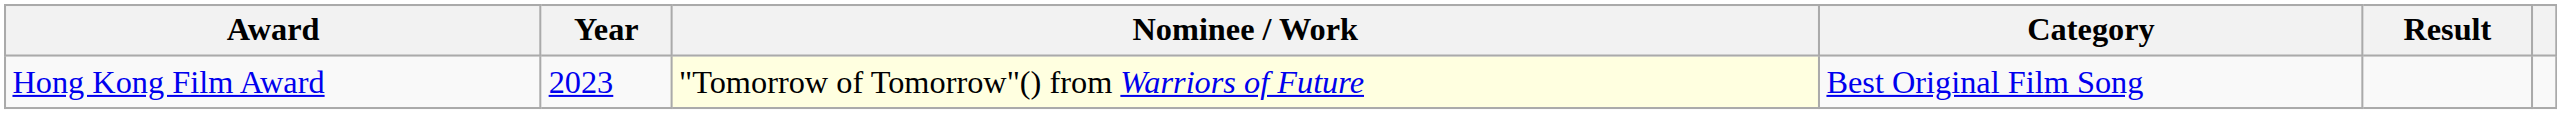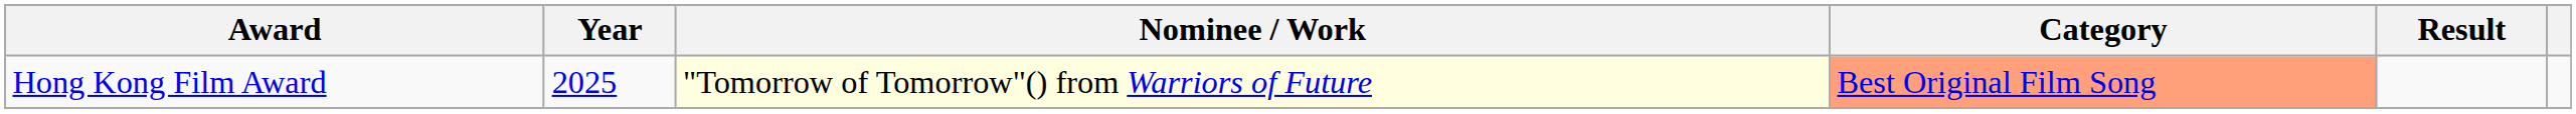 <table class="wikitable plainrowheaders" style="width: 100%;">
 <tr>
 <th scope="col">Award</th>
 <th scope="col">Year</th>
 <th scope="col">Nominee / Work</th>
 <th scope="col">Category</th>
 <th scope="col">Result</th>
 <th scope="col" class="unsortable"></th>
 </tr>
 <tr>
 <td><a href='#'>Hong Kong Film Award</a></td>
-<td><a href='#'>2023</a></td>
+<td><a href='#'>2025</a></td>
 <td style="background: lightyellow;">"Tomorrow of Tomorrow"() from <em><a href='#'>Warriors of Future</a></em></td>
-<td><a href='#'>Best Original Film Song</a></td>
+<td style="background: lightsalmon;"><a href='#'>Best Original Film Song</a></td>
 <td></td>
 <td></td>
 </tr>
 </table>
